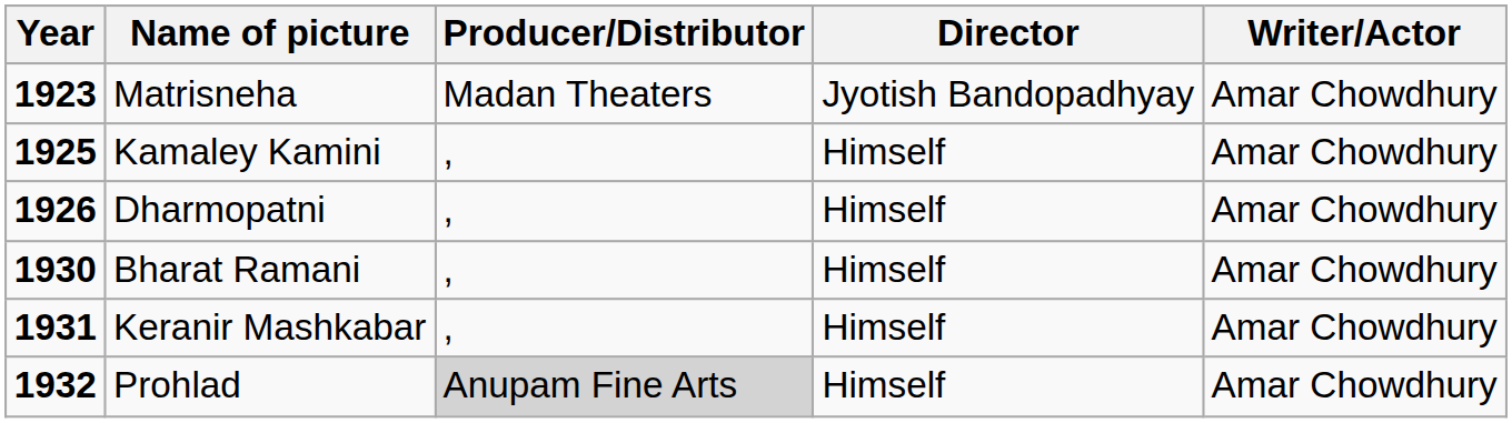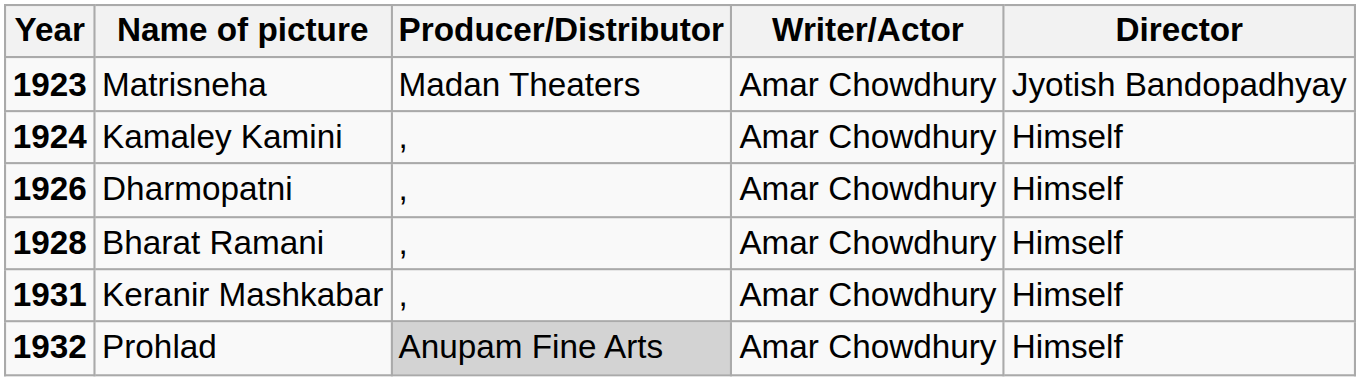 <table class="wikitable">
 <tr>
 <th><strong>Year</strong></th>
 <th><strong>Name of picture</strong></th>
 <th><strong>Producer/Distributor</strong></th>
+<th><strong>Writer/Actor</strong></th>
 <th><strong>Director</strong></th>
-<th><strong>Writer/Actor</strong></th>
 </tr>
 <tr>
 <td><strong>1923</strong></td>
 <td>Matrisneha</td>
 <td>Madan Theaters</td>
+<td>Amar Chowdhury</td>
 <td>Jyotish Bandopadhyay</td>
-<td>Amar Chowdhury</td>
 </tr>
 <tr>
-<td><strong>1925</strong></td>
+<td><strong>1924</strong></td>
 <td>Kamaley Kamini</td>
 <td>,</td>
+<td>Amar Chowdhury</td>
 <td>Himself</td>
-<td>Amar Chowdhury</td>
 </tr>
 <tr>
 <td><strong>1926</strong></td>
 <td>Dharmopatni</td>
 <td>,</td>
+<td>Amar Chowdhury</td>
 <td>Himself</td>
-<td>Amar Chowdhury</td>
 </tr>
 <tr>
-<td><strong>1930</strong></td>
+<td><strong>1928</strong></td>
 <td>Bharat Ramani</td>
 <td>,</td>
+<td>Amar Chowdhury</td>
 <td>Himself</td>
-<td>Amar Chowdhury</td>
 </tr>
 <tr>
 <td><strong>1931</strong></td>
 <td>Keranir Mashkabar</td>
 <td>,</td>
+<td>Amar Chowdhury</td>
 <td>Himself</td>
-<td>Amar Chowdhury</td>
 </tr>
 <tr>
 <td><strong>1932</strong></td>
 <td>Prohlad</td>
 <td style="background: lightgrey;">Anupam Fine Arts</td>
+<td>Amar Chowdhury</td>
 <td>Himself</td>
-<td>Amar Chowdhury</td>
 </tr>
 </table>
